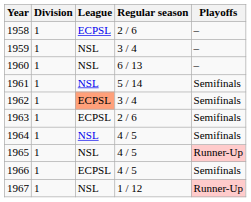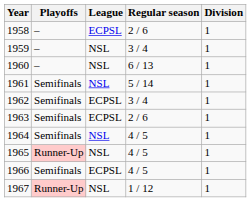 <table class="wikitable">
 <tr>
 <th>Year</th>
-<th>Division</th>
+<th>Playoffs</th>
 <th>League</th>
 <th>Regular season</th>
-<th>Playoffs</th>
+<th>Division</th>
 </tr>
 <tr>
 <td>1958</td>
-<td>1</td>
+<td>–</td>
 <td><a href='#'>ECPSL</a></td>
 <td>2 / 6</td>
-<td>–</td>
+<td>1</td>
 </tr>
 <tr>
 <td>1959</td>
-<td>1</td>
+<td>–</td>
 <td>NSL</td>
 <td>3 / 4</td>
-<td>–</td>
+<td>1</td>
 </tr>
 <tr>
 <td>1960</td>
-<td>1</td>
+<td>–</td>
 <td>NSL</td>
 <td>6 / 13</td>
-<td>–</td>
+<td>1</td>
 </tr>
 <tr>
 <td>1961</td>
-<td>1</td>
+<td>Semifinals</td>
 <td><a href='#'>NSL</a></td>
 <td>5 / 14</td>
-<td>Semifinals</td>
+<td>1</td>
 </tr>
 <tr>
 <td>1962</td>
+<td>Semifinals</td>
+<td>ECPSL</td>
+<td>3 / 4</td>
 <td>1</td>
-<td style="background: lightsalmon;">ECPSL</td>
-<td>3 / 4</td>
-<td>Semifinals</td>
 </tr>
 <tr>
 <td>1963</td>
-<td>1</td>
+<td>Semifinals</td>
 <td>ECPSL</td>
 <td>2 / 6</td>
-<td>Semifinals</td>
+<td>1</td>
 </tr>
 <tr>
 <td>1964</td>
-<td>1</td>
+<td>Semifinals</td>
 <td><a href='#'>NSL</a></td>
 <td>4 / 5</td>
-<td>Semifinals</td>
+<td>1</td>
 </tr>
 <tr>
 <td>1965</td>
-<td>1</td>
+<td style="background:#ffcbcb;">Runner-Up</td>
 <td>NSL</td>
 <td>4 / 5</td>
-<td style="background:#ffcbcb;">Runner-Up</td>
+<td>1</td>
 </tr>
 <tr>
 <td>1966</td>
-<td>1</td>
+<td>Semifinals</td>
 <td>ECPSL</td>
 <td>4 / 5</td>
-<td>Semifinals</td>
+<td>1</td>
 </tr>
 <tr>
 <td>1967</td>
-<td>1</td>
+<td style="background:#ffcbcb;">Runner-Up</td>
 <td>NSL</td>
 <td>1 / 12</td>
-<td style="background:#ffcbcb;">Runner-Up</td>
+<td>1</td>
 </tr>
 </table>
